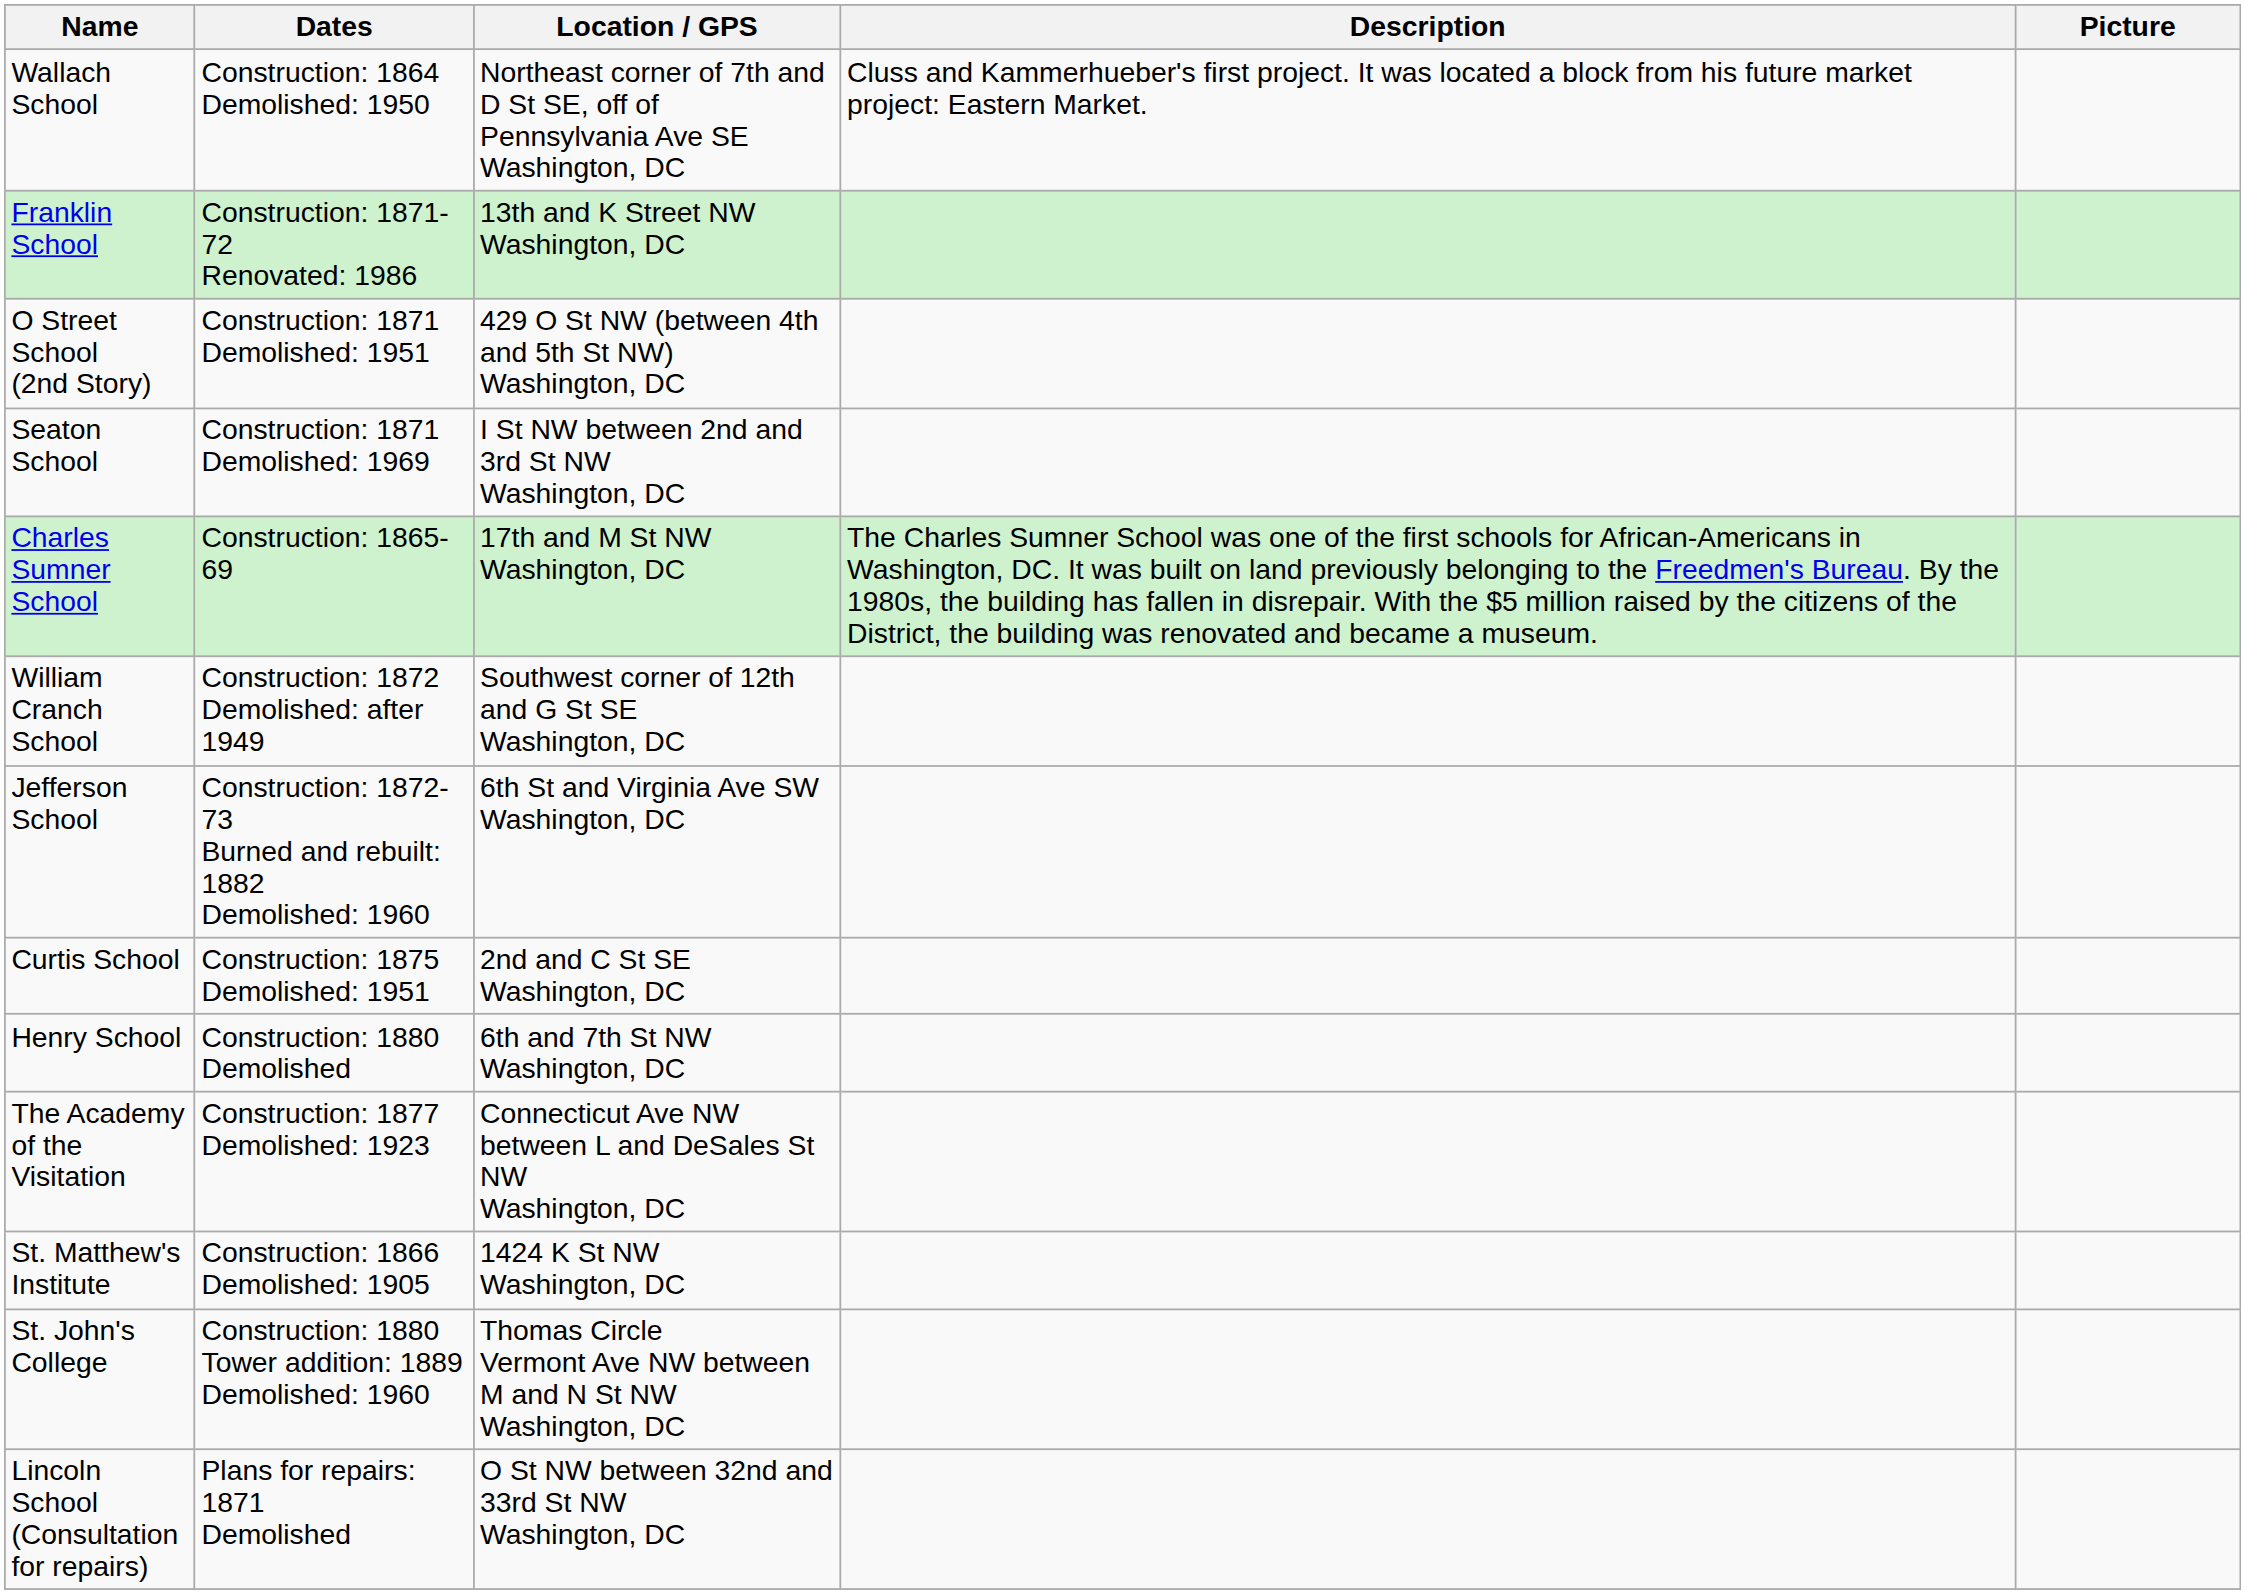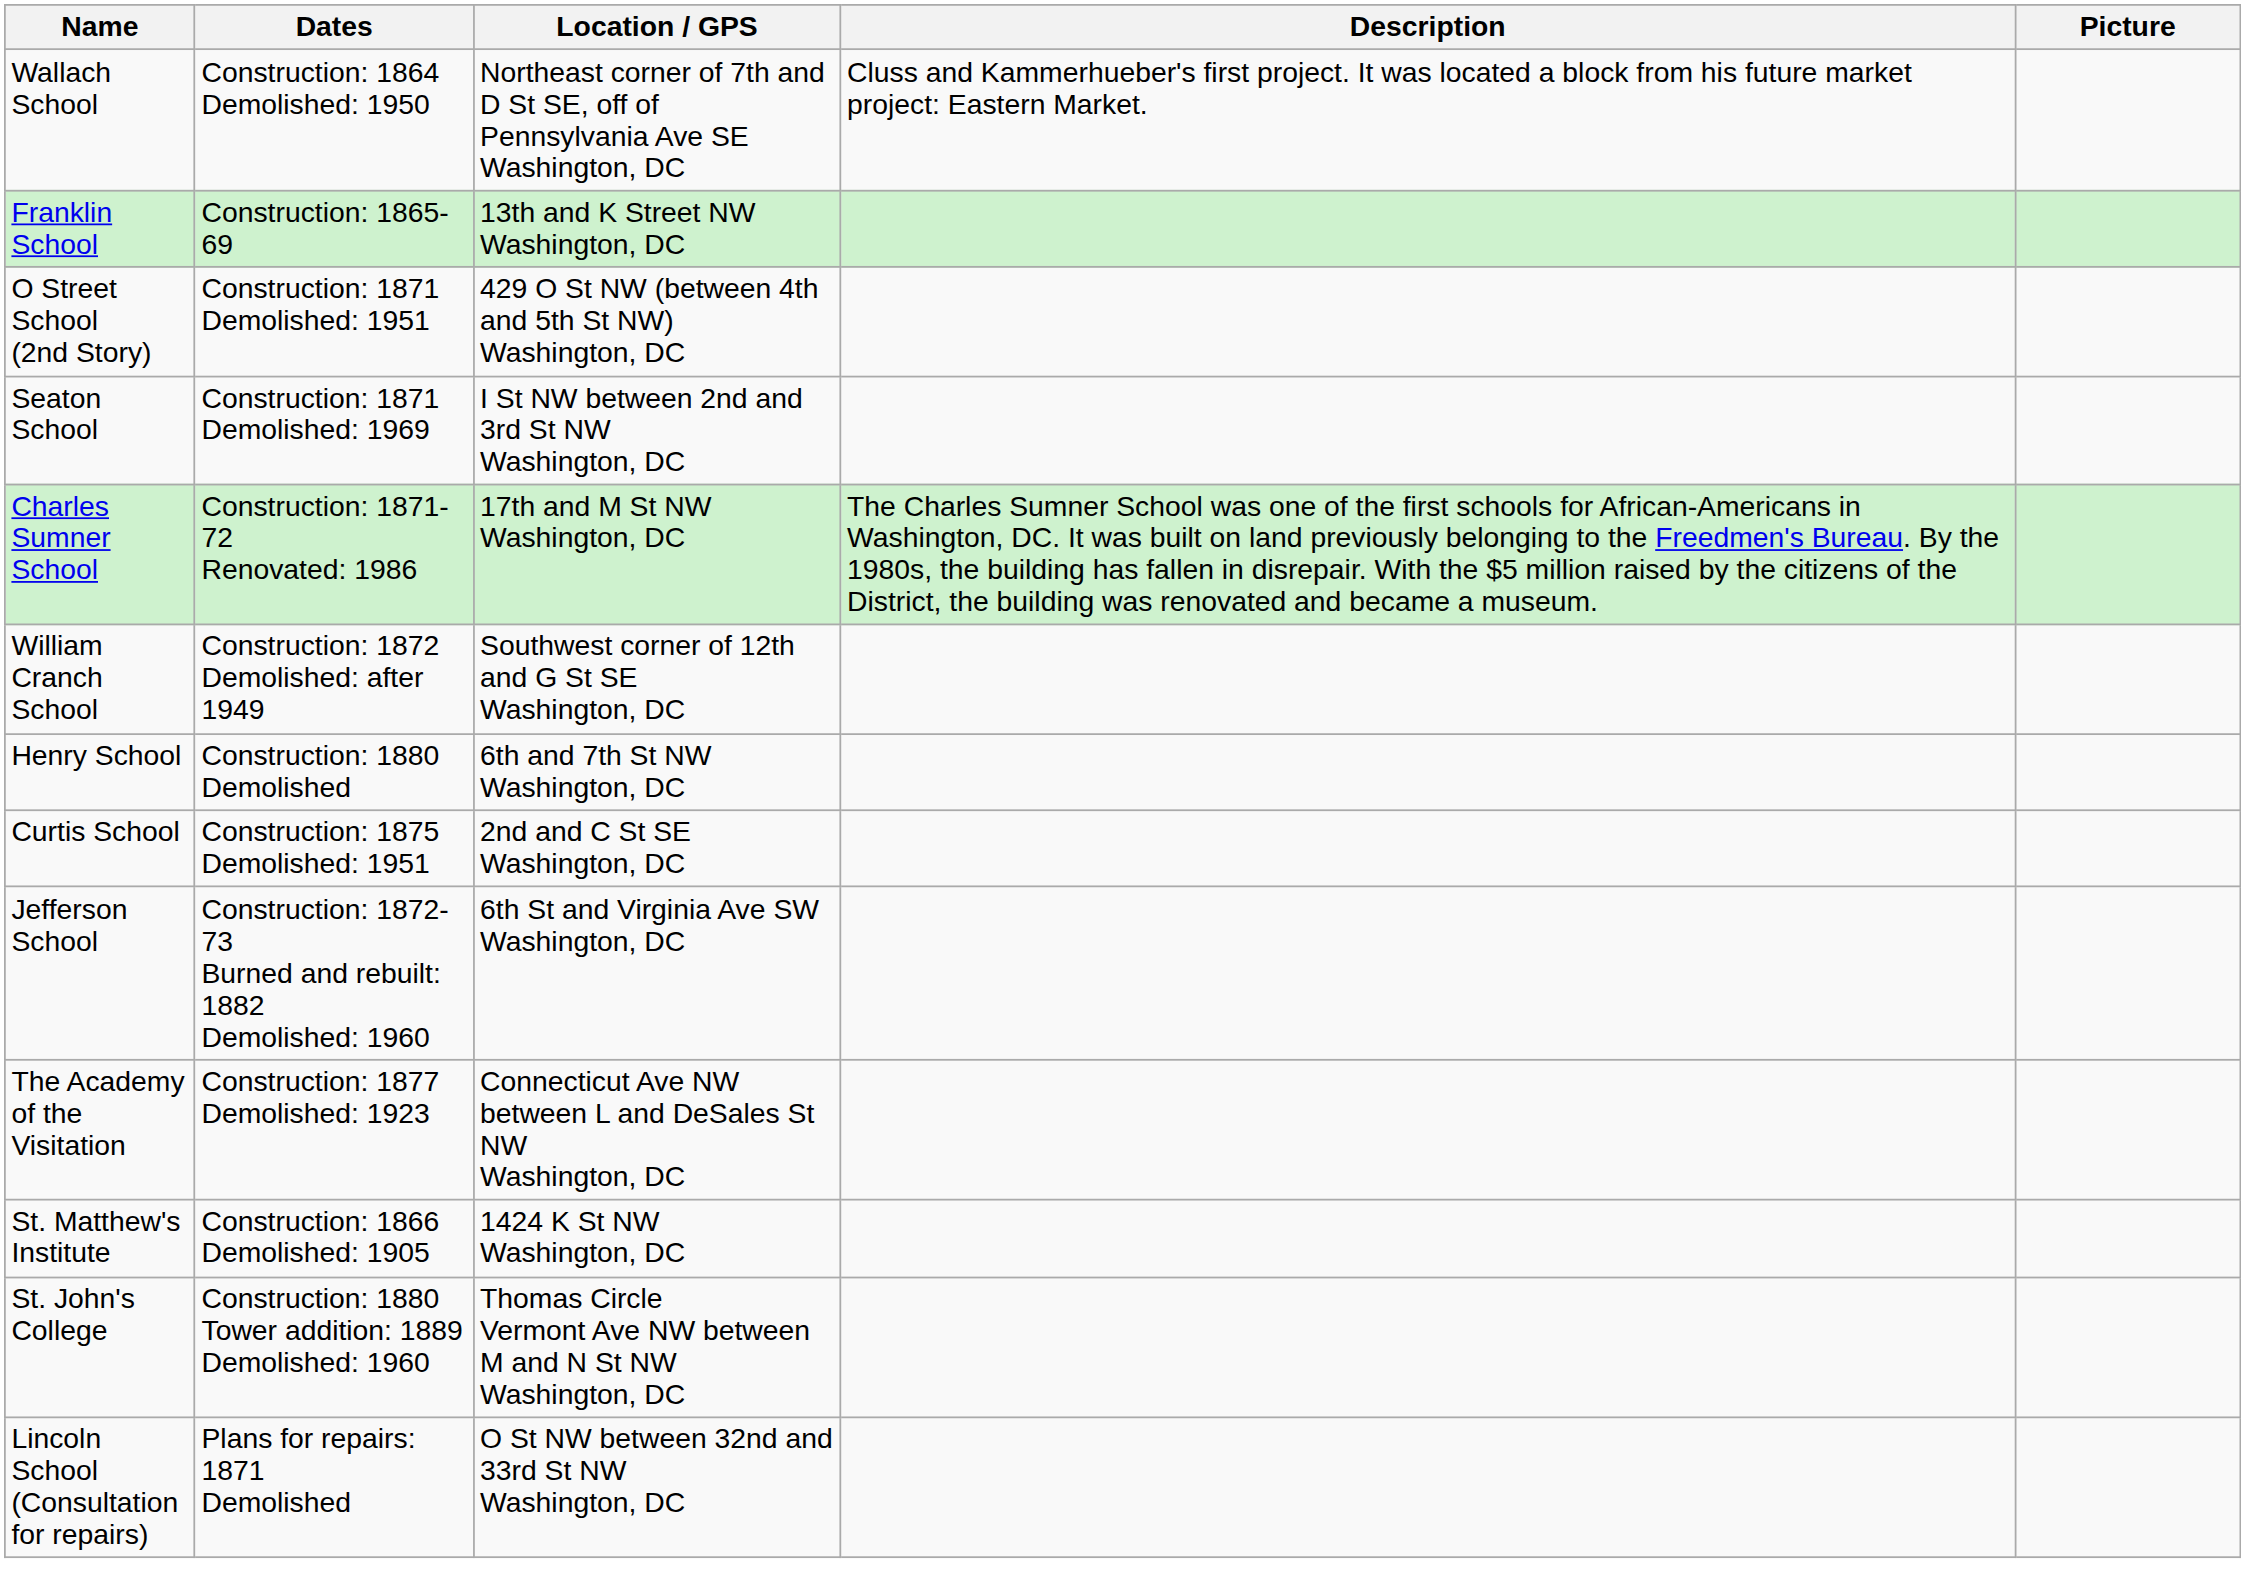 <table class="wikitable sortable" style="width: 100%">
 <tr style="vertical-align: top;">
 <th style="width: 100px;">Name</th>
 <th style="width: 150px;">Dates</th>
 <th style="width: 200px;">Location / GPS</th>
 <th>Description</th>
 <th style="width: 120px;">Picture</th>
 </tr>
 <tr style="vertical-align: top;">
 <td>Wallach School</td>
 <td>Construction: 1864<br> Demolished: 1950</td>
 <td>Northeast corner of 7th and D St SE, off of Pennsylvania Ave SE<br> Washington, DC<br></td>
 <td>Cluss and Kammerhueber's first project. It was located a block from his future market project: Eastern Market.</td>
 <td></td>
 </tr>
 <tr style="vertical-align: top;">
 <td style='background: #CEF2CE'><a href='#'>Franklin School</a></td>
-<td style='background: #CEF2CE'>Construction: 1871-72<br> Renovated: 1986</td>
+<td style='background: #CEF2CE'>Construction: 1865-69</td>
 <td style='background: #CEF2CE'>13th and K Street NW<br> Washington, DC<br></td>
 <td style='background: #CEF2CE'></td>
 <td style='background: #CEF2CE'></td>
 </tr>
 <tr style="vertical-align: top;">
 <td>O Street School<br>(2nd Story)</td>
 <td>Construction: 1871<br> Demolished: 1951</td>
 <td>429 O St NW (between 4th and 5th St NW)<br>  Washington, DC<br></td>
 <td></td>
 <td></td>
 </tr>
 <tr style="vertical-align: top;">
 <td>Seaton School</td>
 <td>Construction: 1871<br> Demolished: 1969</td>
 <td>I St NW between 2nd and 3rd St NW<br> Washington, DC</td>
 <td></td>
 <td></td>
 </tr>
 <tr style="vertical-align: top;">
 <td style='background: #CEF2CE'><a href='#'>Charles Sumner School</a></td>
-<td style='background: #CEF2CE'>Construction: 1865-69</td>
+<td style='background: #CEF2CE'>Construction: 1871-72<br> Renovated: 1986</td>
 <td style='background: #CEF2CE'>17th and M St NW<br> Washington, DC<br></td>
 <td style='background: #CEF2CE'>The Charles Sumner School was one of the first schools for African-Americans in Washington, DC. It was built on land previously belonging to the <a href='#'>Freedmen's Bureau</a>. By the 1980s, the building has fallen in disrepair. With the $5 million raised by the citizens of the District, the building was renovated and became a museum.</td>
 <td style='background: #CEF2CE'></td>
 </tr>
 <tr style="vertical-align: top;">
 <td>William Cranch School</td>
 <td>Construction: 1872<br> Demolished: after 1949</td>
 <td>Southwest corner of 12th and G St SE<br> Washington, DC<br></td>
 <td></td>
 <td></td>
 </tr>
 <tr style="vertical-align: top;">
-<td>Jefferson School</td>
-<td>Construction: 1872-73<br> Burned and rebuilt: 1882<br> Demolished: 1960</td>
-<td>6th St and Virginia Ave SW<br> Washington, DC</td>
+<td>Henry School</td>
+<td>Construction: 1880<br> Demolished</td>
+<td>6th and 7th St NW<br> Washington, DC</td>
 <td></td>
 <td></td>
 </tr>
 <tr style="vertical-align: top;">
 <td>Curtis School</td>
 <td>Construction: 1875<br> Demolished: 1951</td>
 <td>2nd and C St SE<br> Washington, DC</td>
 <td></td>
 <td></td>
 </tr>
 <tr style="vertical-align: top;">
-<td>Henry School</td>
-<td>Construction: 1880<br> Demolished</td>
-<td>6th and 7th St NW<br> Washington, DC</td>
+<td>Jefferson School</td>
+<td>Construction: 1872-73<br> Burned and rebuilt: 1882<br> Demolished: 1960</td>
+<td>6th St and Virginia Ave SW<br> Washington, DC</td>
 <td></td>
 <td></td>
 </tr>
 <tr style="vertical-align: top;">
 <td>The Academy of the Visitation</td>
 <td>Construction: 1877<br> Demolished: 1923</td>
 <td>Connecticut Ave NW between L and DeSales St NW<br> Washington, DC</td>
 <td></td>
 <td></td>
 </tr>
 <tr style="vertical-align: top;">
 <td>St. Matthew's Institute</td>
 <td>Construction: 1866<br>Demolished: 1905</td>
 <td>1424 K St NW<br> Washington, DC</td>
 <td></td>
 <td></td>
 </tr>
 <tr style="vertical-align: top;">
 <td>St. John's College</td>
 <td>Construction: 1880<br> Tower addition: 1889<br> Demolished: 1960</td>
 <td>Thomas Circle<br> Vermont Ave NW between M and N St NW<br> Washington, DC</td>
 <td></td>
 <td></td>
 </tr>
 <tr style="vertical-align: top;">
 <td>Lincoln School (Consultation for repairs)</td>
 <td>Plans for repairs: 1871<br> Demolished</td>
 <td>O St NW between 32nd and 33rd St NW<br> Washington, DC</td>
 <td></td>
 <td></td>
 </tr>
 </table>
